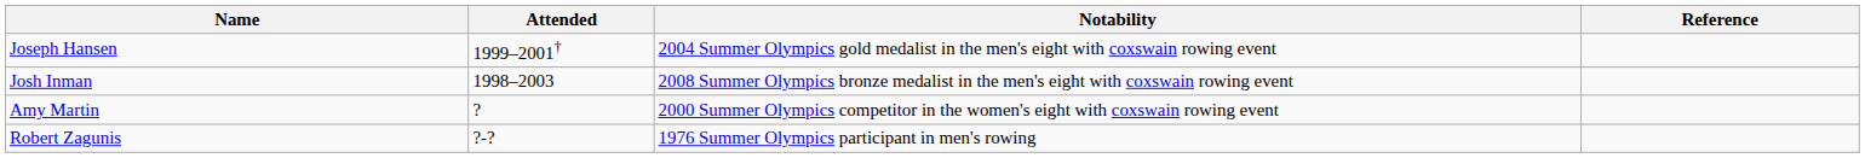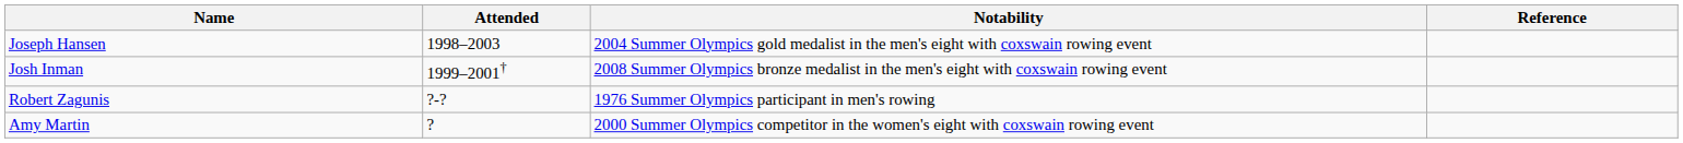 <table class="wikitable sortable" style="width:83%">
 <tr>
 <th width="25%">Name</th>
 <th width="10%">Attended</th>
 <th width="50%">Notability</th>
 <th width="*">Reference</th>
 </tr>
 <tr valign="top">
 <td><a href='#'>Joseph Hansen</a></td>
-<td>1999–2001<sup>†</sup></td>
+<td>1998–2003</td>
 <td><a href='#'>2004 Summer Olympics</a> gold medalist in the men's eight with <a href='#'>coxswain</a> rowing event</td>
 <td></td>
 </tr>
 <tr valign="top">
 <td><a href='#'>Josh Inman</a></td>
-<td>1998–2003</td>
+<td>1999–2001<sup>†</sup></td>
 <td><a href='#'>2008 Summer Olympics</a> bronze medalist in the men's eight with <a href='#'>coxswain</a> rowing event</td>
+<td></td>
+</tr>
+<tr valign="top">
+<td><a href='#'>Robert Zagunis</a></td>
+<td>?-?</td>
+<td><a href='#'>1976 Summer Olympics</a> participant in men's rowing</td>
 <td></td>
 </tr>
 <tr valign="top">
 <td><a href='#'>Amy Martin</a></td>
 <td>?</td>
 <td><a href='#'>2000 Summer Olympics</a> competitor in the women's eight with <a href='#'>coxswain</a> rowing event</td>
 <td></td>
 </tr>
-<tr valign="top">
-<td><a href='#'>Robert Zagunis</a></td>
-<td>?-?</td>
-<td><a href='#'>1976 Summer Olympics</a> participant in men's rowing</td>
-<td></td>
-</tr>
 </table>
